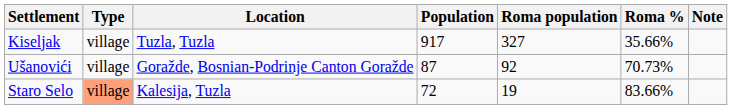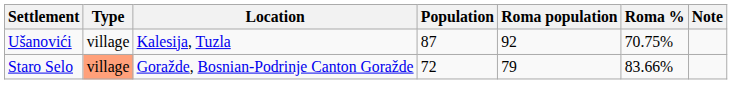 <table class="wikitable">
 <tr>
 <th>Settlement</th>
 <th>Type</th>
 <th>Location</th>
 <th>Population</th>
 <th>Roma population</th>
 <th>Roma %</th>
 <th>Note</th>
 </tr>
 <tr>
-<td><a href='#'>Kiseljak</a></td>
-<td>village</td>
-<td><a href='#'>Tuzla</a>, <a href='#'>Tuzla</a></td>
-<td>917</td>
-<td>327</td>
-<td>35.66%</td>
-<td></td>
-</tr>
-<tr>
 <td><a href='#'>Ušanovići</a></td>
 <td>village</td>
-<td><a href='#'>Goražde</a>, <a href='#'>Bosnian-Podrinje Canton Goražde</a></td>
+<td><a href='#'>Kalesija</a>, <a href='#'>Tuzla</a></td>
 <td>87</td>
 <td>92</td>
-<td>70.73%</td>
+<td>70.75%</td>
 <td></td>
 </tr>
 <tr>
 <td><a href='#'>Staro Selo</a></td>
 <td style="background: lightsalmon;">village</td>
-<td><a href='#'>Kalesija</a>, <a href='#'>Tuzla</a></td>
+<td><a href='#'>Goražde</a>, <a href='#'>Bosnian-Podrinje Canton Goražde</a></td>
 <td>72</td>
-<td>19</td>
+<td>79</td>
 <td>83.66%</td>
 <td></td>
 </tr>
 </table>
